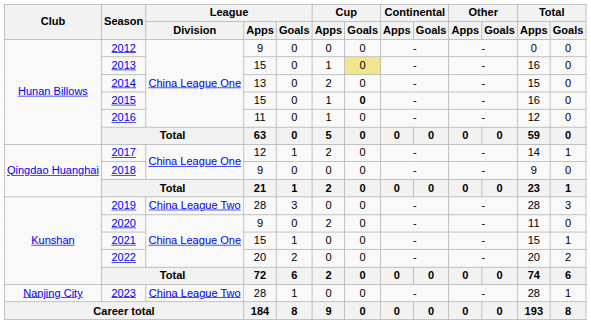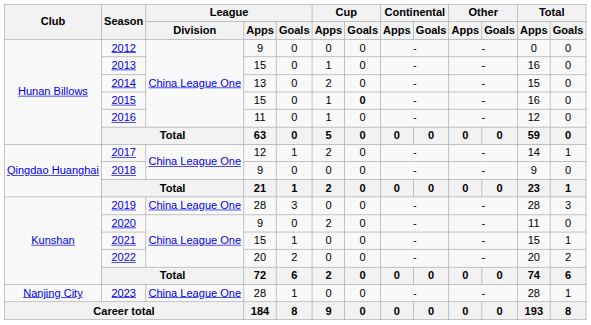 <table class="wikitable" style="text-align: center">
 <tr>
 <th rowspan="2">Club</th>
 <th rowspan="2">Season</th>
 <th colspan="3">League</th>
 <th colspan="2">Cup</th>
 <th colspan="2">Continental</th>
 <th colspan="2">Other</th>
 <th colspan="2">Total</th>
 </tr>
 <tr>
 <th>Division</th>
 <th>Apps</th>
 <th>Goals</th>
 <th>Apps</th>
 <th>Goals</th>
 <th>Apps</th>
 <th>Goals</th>
 <th>Apps</th>
 <th>Goals</th>
 <th>Apps</th>
 <th>Goals</th>
 </tr>
 <tr>
 <td rowspan="6"><a href='#'>Hunan Billows</a></td>
 <td><a href='#'>2012</a></td>
 <td rowspan="5"><a href='#'>China League One</a></td>
 <td>9</td>
 <td>0</td>
 <td>0</td>
 <td>0</td>
 <td colspan="2">-</td>
 <td colspan="2">-</td>
 <td>0</td>
 <td>0</td>
 </tr>
 <tr>
 <td><a href='#'>2013</a></td>
 <td>15</td>
 <td>0</td>
 <td>1</td>
-<td style="background: khaki;">0</td>
+<td>0</td>
 <td colspan="2">-</td>
 <td colspan="2">-</td>
 <td>16</td>
 <td>0</td>
 </tr>
 <tr>
 <td><a href='#'>2014</a></td>
 <td>13</td>
 <td>0</td>
 <td>2</td>
 <td>0</td>
 <td colspan="2">-</td>
 <td colspan="2">-</td>
 <td>15</td>
 <td>0</td>
 </tr>
 <tr>
 <td><a href='#'>2015</a></td>
 <td>15</td>
 <td>0</td>
 <td>1</td>
 <td><strong>0</strong></td>
 <td colspan="2">-</td>
 <td colspan="2">-</td>
 <td>16</td>
 <td>0</td>
 </tr>
 <tr>
 <td><a href='#'>2016</a></td>
 <td>11</td>
 <td>0</td>
 <td>1</td>
 <td>0</td>
 <td colspan="2">-</td>
 <td colspan="2">-</td>
 <td>12</td>
 <td>0</td>
 </tr>
 <tr>
 <th colspan=2>Total</th>
 <th>63</th>
 <th>0</th>
 <th>5</th>
 <th>0</th>
 <th>0</th>
 <th>0</th>
 <th>0</th>
 <th>0</th>
 <th>59</th>
 <th>0</th>
 </tr>
 <tr>
 <td rowspan="3"><a href='#'>Qingdao Huanghai</a></td>
 <td><a href='#'>2017</a></td>
 <td rowspan="2"><a href='#'>China League One</a></td>
 <td>12</td>
 <td>1</td>
 <td>2</td>
 <td>0</td>
 <td colspan="2">-</td>
 <td colspan="2">-</td>
 <td>14</td>
 <td>1</td>
 </tr>
 <tr>
 <td><a href='#'>2018</a></td>
 <td>9</td>
 <td>0</td>
 <td>0</td>
 <td>0</td>
 <td colspan="2">-</td>
 <td colspan="2">-</td>
 <td>9</td>
 <td>0</td>
 </tr>
 <tr>
 <th colspan=2>Total</th>
 <th>21</th>
 <th>1</th>
 <th>2</th>
 <th>0</th>
 <th>0</th>
 <th>0</th>
 <th>0</th>
 <th>0</th>
 <th>23</th>
 <th>1</th>
 </tr>
 <tr>
 <td rowspan="5"><a href='#'>Kunshan</a></td>
 <td><a href='#'>2019</a></td>
-<td><a href='#'>China League Two</a></td>
+<td><a href='#'>China League One</a></td>
 <td>28</td>
 <td>3</td>
 <td>0</td>
 <td>0</td>
 <td colspan="2">-</td>
 <td colspan="2">-</td>
 <td>28</td>
 <td>3</td>
 </tr>
 <tr>
 <td><a href='#'>2020</a></td>
 <td rowspan="3"><a href='#'>China League One</a></td>
 <td>9</td>
 <td>0</td>
 <td>2</td>
 <td>0</td>
 <td colspan="2">-</td>
 <td colspan="2">-</td>
 <td>11</td>
 <td>0</td>
 </tr>
 <tr>
 <td><a href='#'>2021</a></td>
 <td>15</td>
 <td>1</td>
 <td>0</td>
 <td>0</td>
 <td colspan="2">-</td>
 <td colspan="2">-</td>
 <td>15</td>
 <td>1</td>
 </tr>
 <tr>
 <td><a href='#'>2022</a></td>
 <td>20</td>
 <td>2</td>
 <td>0</td>
 <td>0</td>
 <td colspan="2">-</td>
 <td colspan="2">-</td>
 <td>20</td>
 <td>2</td>
 </tr>
 <tr>
 <th colspan=2>Total</th>
 <th>72</th>
 <th>6</th>
 <th>2</th>
 <th>0</th>
 <th>0</th>
 <th>0</th>
 <th>0</th>
 <th>0</th>
 <th>74</th>
 <th>6</th>
 </tr>
 <tr>
 <td><a href='#'>Nanjing City</a></td>
 <td><a href='#'>2023</a></td>
-<td><a href='#'>China League Two</a></td>
+<td><a href='#'>China League One</a></td>
 <td>28</td>
 <td>1</td>
 <td>0</td>
 <td>0</td>
 <td colspan="2">-</td>
 <td colspan="2">-</td>
 <td>28</td>
 <td>1</td>
 </tr>
 <tr>
 <th colspan=3>Career total</th>
 <th>184</th>
 <th>8</th>
 <th>9</th>
 <th>0</th>
 <th>0</th>
 <th>0</th>
 <th>0</th>
 <th>0</th>
 <th>193</th>
 <th>8</th>
 </tr>
 </table>
